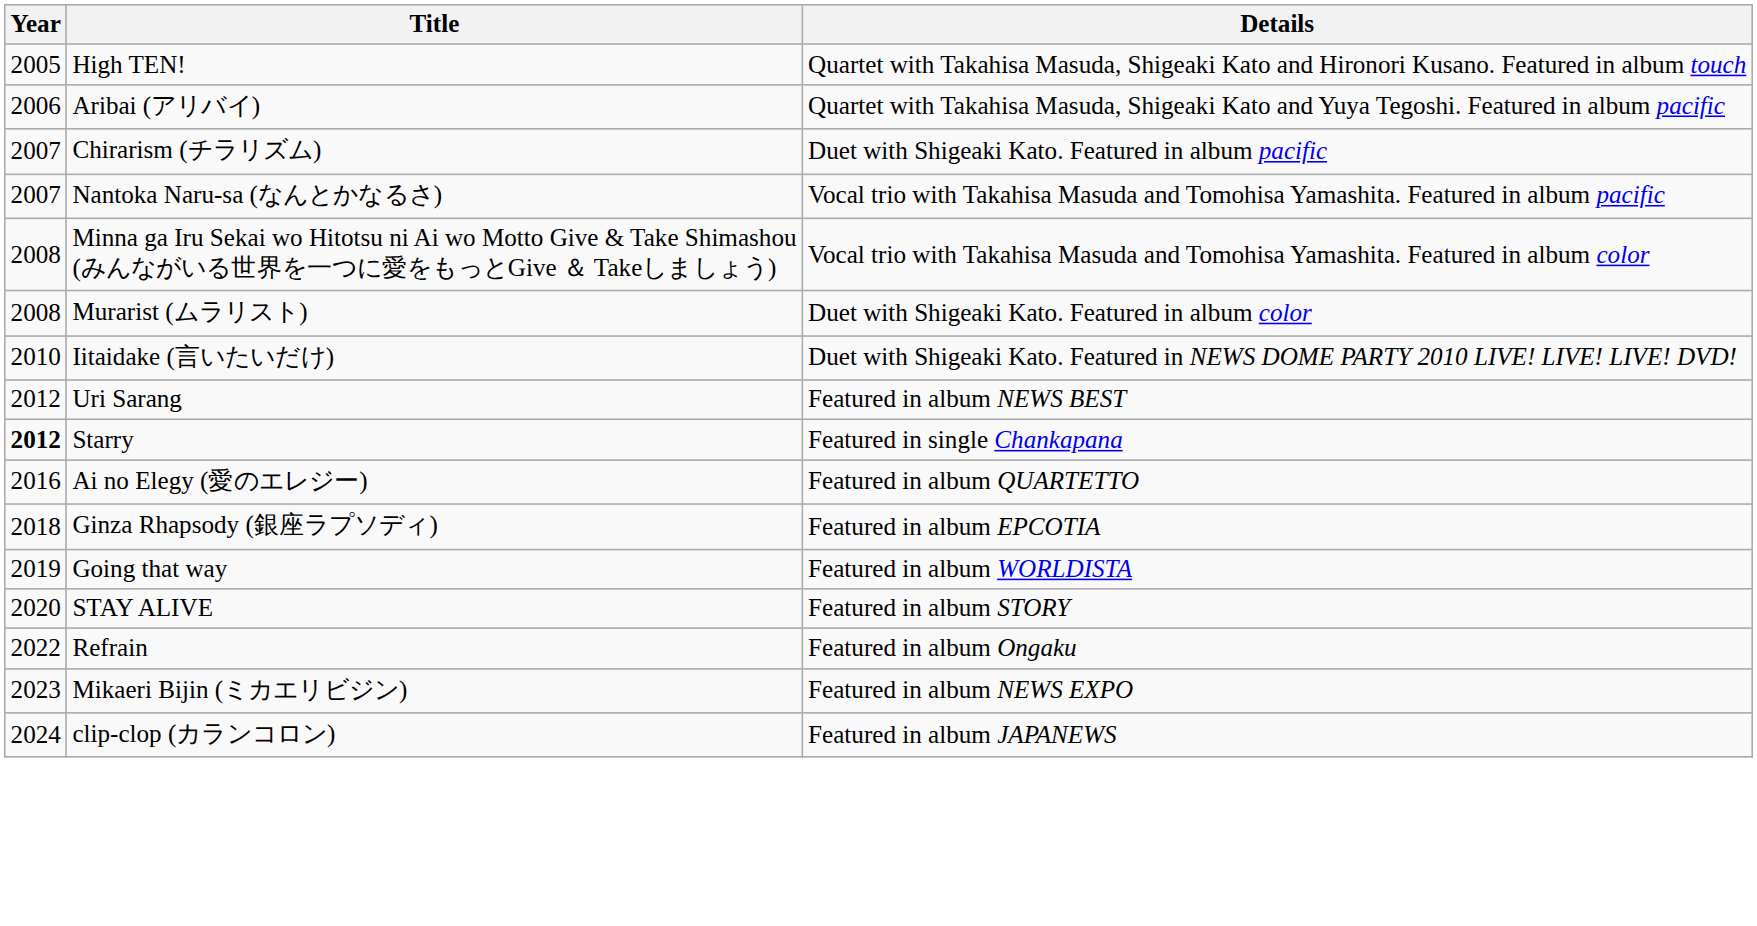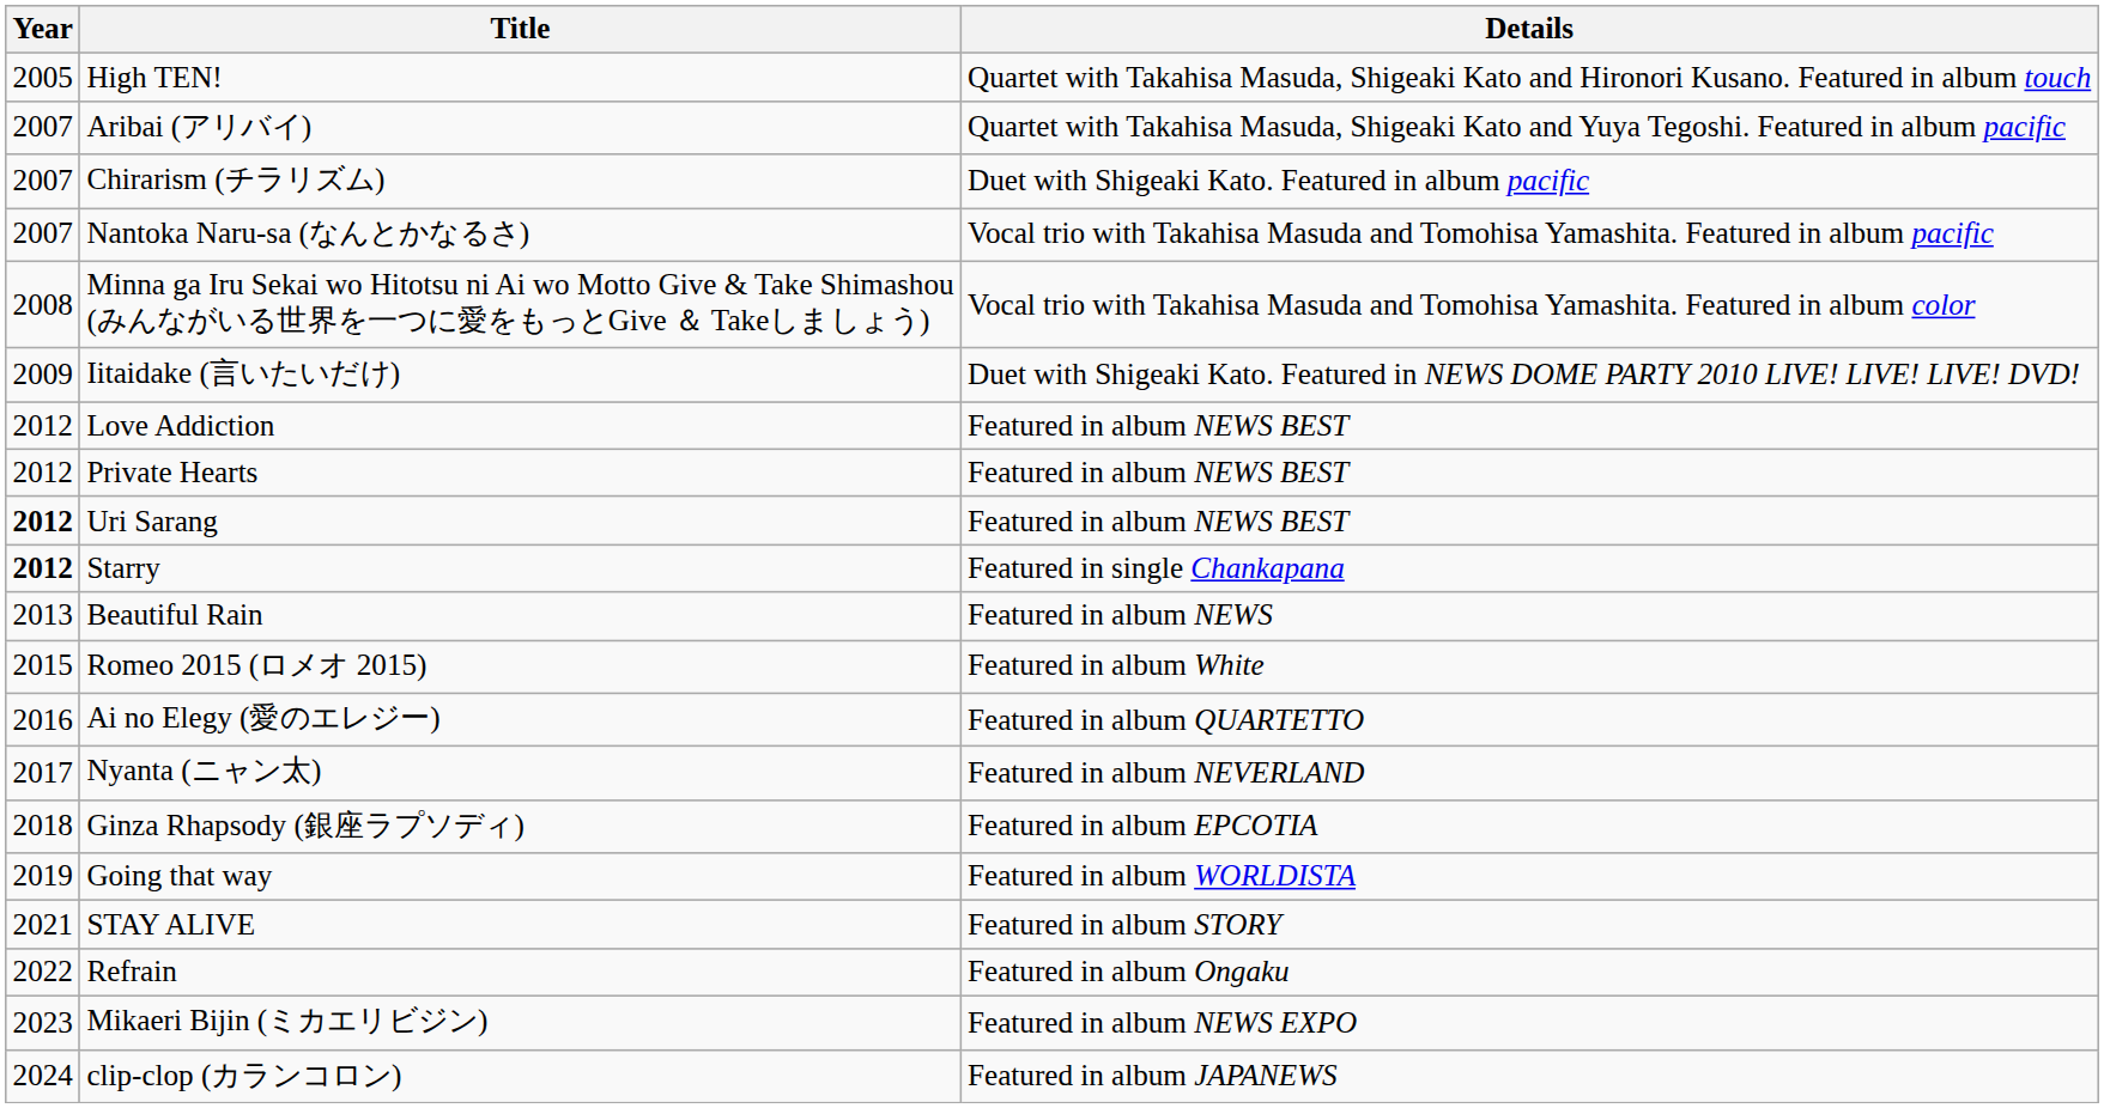 <table class="wikitable">
 <tr>
 <th>Year</th>
 <th>Title</th>
 <th>Details</th>
 </tr>
 <tr>
 <td>2005</td>
 <td>High TEN!</td>
 <td>Quartet with Takahisa Masuda, Shigeaki Kato and Hironori Kusano. Featured in album <a href='#'><em>touch</em></a></td>
 </tr>
 <tr>
-<td>2006</td>
+<td>2007</td>
 <td>Aribai (アリバイ)</td>
 <td>Quartet with Takahisa Masuda, Shigeaki Kato and Yuya Tegoshi. Featured in album <em><a href='#'>pacific</a></em></td>
 </tr>
 <tr>
 <td>2007</td>
 <td>Chirarism (チラリズム)</td>
 <td>Duet with Shigeaki Kato. Featured in album <a href='#'><em>pacific</em></a></td>
 </tr>
 <tr>
 <td>2007</td>
 <td>Nantoka Naru-sa (なんとかなるさ)</td>
 <td>Vocal trio with Takahisa Masuda and Tomohisa Yamashita. Featured in album <a href='#'><em>pacific</em></a></td>
 </tr>
 <tr>
 <td>2008</td>
 <td>Minna ga Iru Sekai wo Hitotsu ni Ai wo Motto Give & Take Shimashou<br>(みんながいる世界を一つに愛をもっとGive ＆ Takeしましょう)</td>
 <td>Vocal trio with Takahisa Masuda and Tomohisa Yamashita. Featured in album <em><a href='#'>color</a></em></td>
 </tr>
 <tr>
-<td>2008</td>
-<td>Murarist (ムラリスト)</td>
-<td>Duet with Shigeaki Kato. Featured in album <em><a href='#'>color</a></em></td>
-</tr>
-<tr>
-<td>2010</td>
+<td>2009</td>
 <td>Iitaidake (言いたいだけ)</td>
 <td>Duet with Shigeaki Kato. Featured in <em>NEWS DOME PARTY 2010 LIVE! LIVE! LIVE! DVD!</em></td>
 </tr>
 <tr>
 <td>2012</td>
+<td>Love Addiction</td>
+<td>Featured in album <em>NEWS BEST</em></td>
+</tr>
+<tr>
+<td>2012</td>
+<td>Private Hearts</td>
+<td>Featured in album <em>NEWS BEST</em></td>
+</tr>
+<tr>
+<td><strong>2012</strong></td>
 <td>Uri Sarang</td>
 <td>Featured in album <em>NEWS BEST</em></td>
 </tr>
 <tr>
 <td><strong>2012</strong></td>
 <td>Starry</td>
 <td>Featured in single <em><a href='#'>Chankapana</a></em></td>
 </tr>
 <tr>
+<td>2013</td>
+<td>Beautiful Rain</td>
+<td>Featured in album <em>NEWS</em></td>
+</tr>
+<tr>
+<td>2015</td>
+<td>Romeo 2015 (ロメオ 2015)</td>
+<td>Featured in album <em>White</em></td>
+</tr>
+<tr>
 <td>2016</td>
 <td>Ai no Elegy (愛のエレジー)</td>
 <td>Featured in album <em>QUARTETTO</em></td>
+</tr>
+<tr>
+<td>2017</td>
+<td>Nyanta (ニャン太)</td>
+<td>Featured in album <em>NEVERLAND</em></td>
 </tr>
 <tr>
 <td>2018</td>
 <td>Ginza Rhapsody (銀座ラプソディ)</td>
 <td>Featured in album <em>EPCOTIA</em></td>
 </tr>
 <tr>
 <td>2019</td>
 <td>Going that way</td>
 <td>Featured in album <em><a href='#'>WORLDISTA</a></em></td>
 </tr>
 <tr>
-<td>2020</td>
+<td>2021</td>
 <td>STAY ALIVE</td>
 <td>Featured in album <em>STORY</em></td>
 </tr>
 <tr>
 <td>2022</td>
 <td>Refrain</td>
 <td>Featured in album <em>Ongaku</em></td>
 </tr>
 <tr>
 <td>2023</td>
 <td>Mikaeri Bijin (ミカエリビジン)</td>
 <td>Featured in album <em>NEWS EXPO</em></td>
 </tr>
 <tr>
 <td>2024</td>
 <td>clip-clop (カランコロン)</td>
 <td>Featured in album <em>JAPANEWS</em></td>
 </tr>
 </table>
